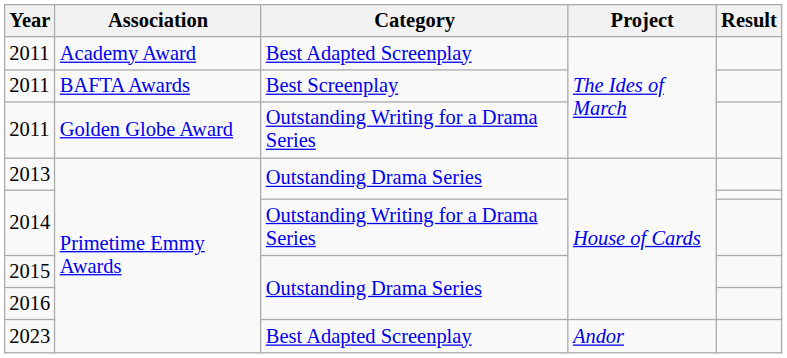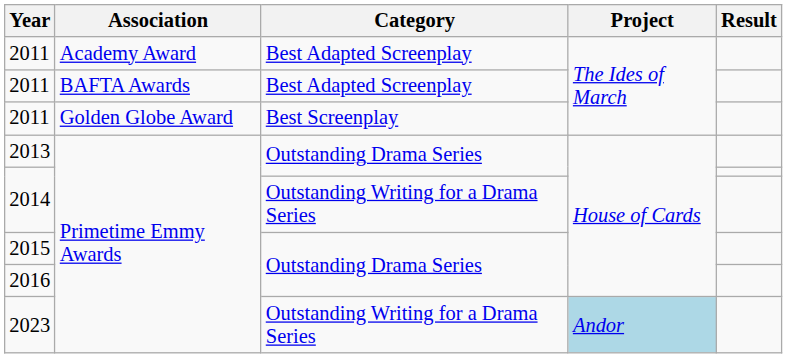 <table class="wikitable sortable">
 <tr>
 <th>Year</th>
 <th>Association</th>
 <th>Category</th>
 <th>Project</th>
 <th>Result</th>
 </tr>
 <tr>
 <td>2011</td>
 <td><a href='#'>Academy Award</a></td>
 <td><a href='#'>Best Adapted Screenplay</a></td>
 <td rowspan="3"><em><a href='#'>The Ides of March</a></em></td>
 <td></td>
 </tr>
 <tr>
 <td>2011</td>
 <td><a href='#'>BAFTA Awards</a></td>
-<td><a href='#'>Best Screenplay</a></td>
+<td><a href='#'>Best Adapted Screenplay</a></td>
 <td></td>
 </tr>
 <tr>
 <td>2011</td>
 <td><a href='#'>Golden Globe Award</a></td>
-<td><a href='#'>Outstanding Writing for a Drama Series</a></td>
+<td><a href='#'>Best Screenplay</a></td>
 <td></td>
 </tr>
 <tr>
 <td>2013</td>
 <td rowspan="6"><a href='#'>Primetime Emmy Awards</a></td>
 <td rowspan="2"><a href='#'>Outstanding Drama Series</a></td>
 <td rowspan="5"><em><a href='#'>House of Cards</a></em></td>
 <td></td>
 </tr>
 <tr>
 <td rowspan="2">2014</td>
 <td></td>
 </tr>
 <tr>
 <td><a href='#'>Outstanding Writing for a Drama Series</a></td>
 <td></td>
 </tr>
 <tr>
 <td>2015</td>
 <td rowspan="2"><a href='#'>Outstanding Drama Series</a></td>
 <td></td>
 </tr>
 <tr>
 <td>2016</td>
 <td></td>
 </tr>
 <tr>
 <td>2023</td>
-<td><a href='#'>Best Adapted Screenplay</a></td>
-<td><em><a href='#'>Andor</a></em></td>
+<td><a href='#'>Outstanding Writing for a Drama Series</a></td>
+<td style="background: lightblue;"><em><a href='#'>Andor</a></em></td>
 <td></td>
 </tr>
 </table>
